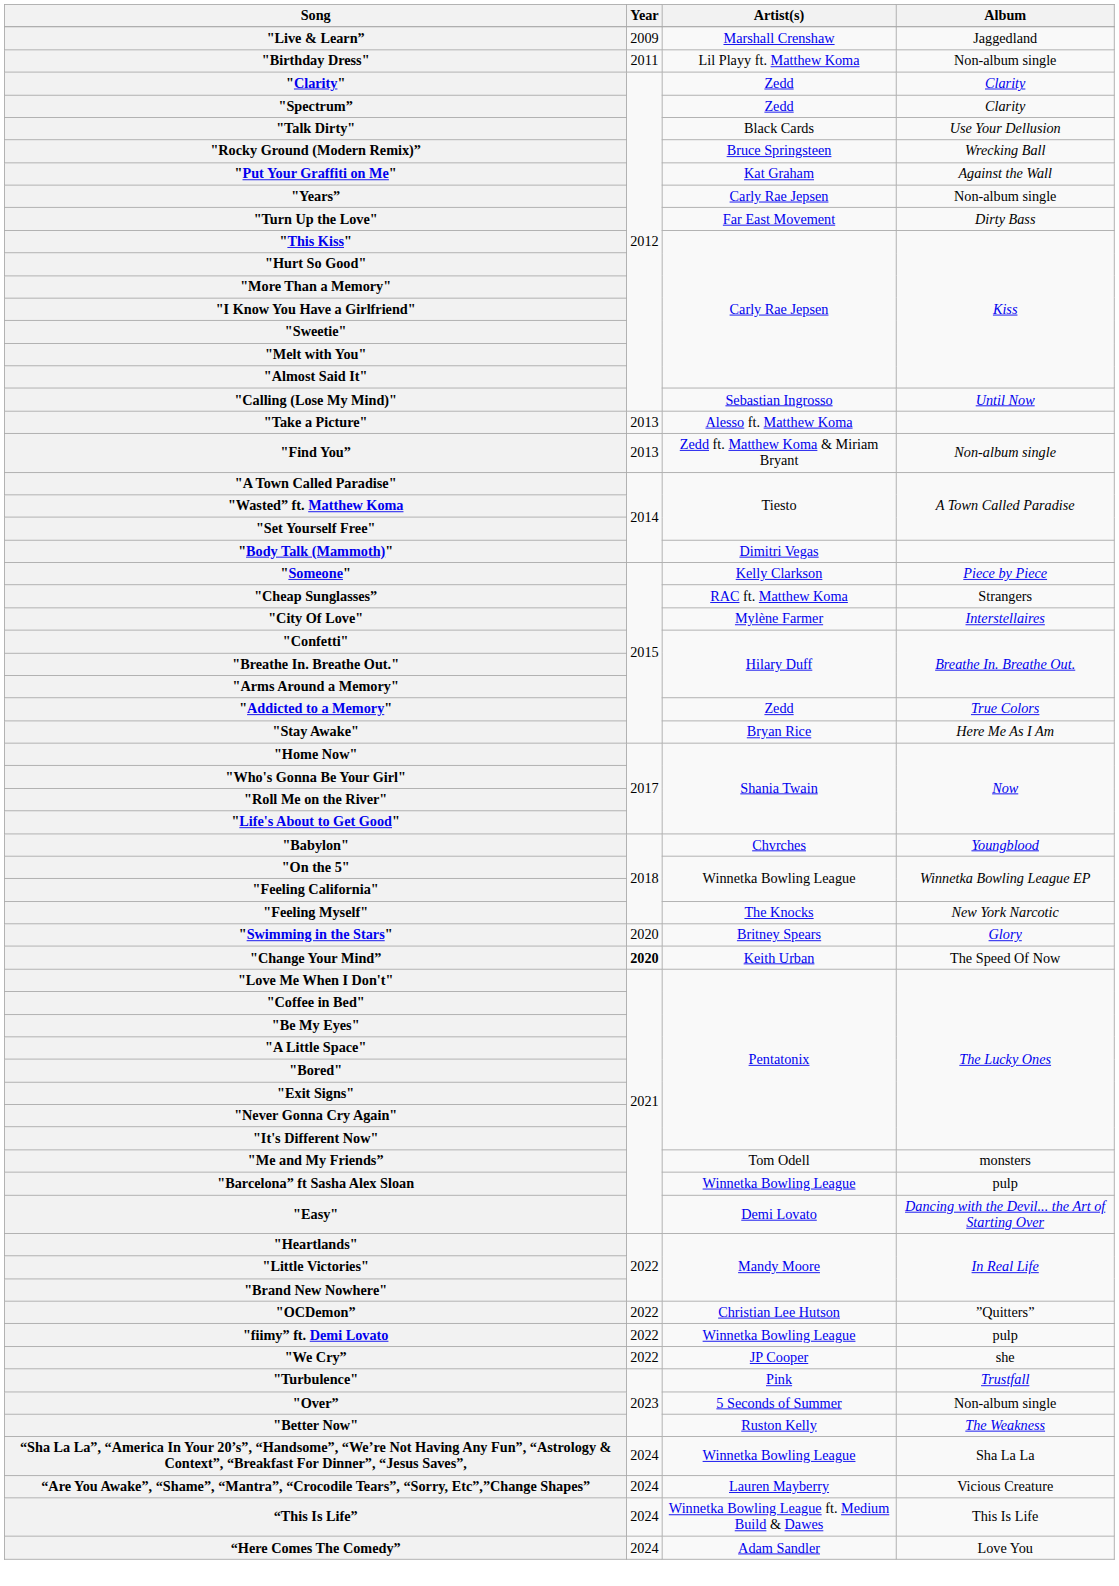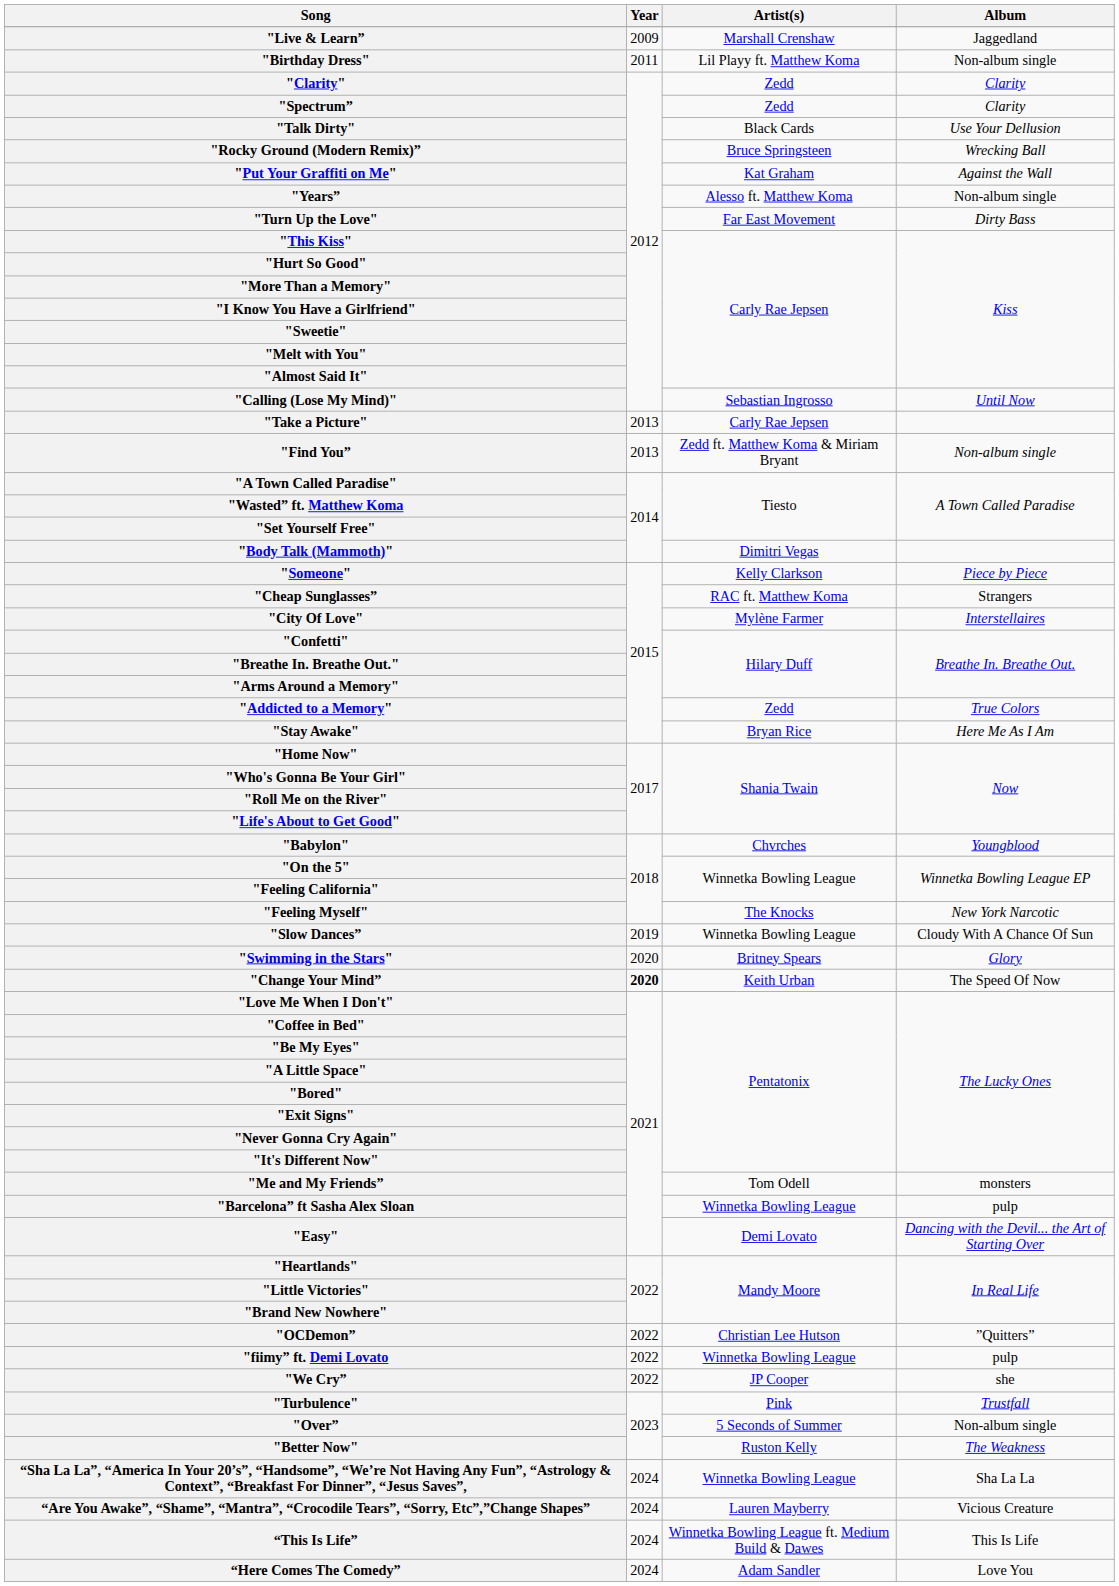 <table class="wikitable plainrowheaders" style="text-align:center;">
 <tr>
 <th scope="col">Song</th>
 <th scope="col">Year</th>
 <th scope="col">Artist(s)</th>
 <th scope="col">Album</th>
 </tr>
 <tr>
 </tr>
 <tr>
 <th scope="row">"Live & Learn”</th>
 <td>2009</td>
 <td><a href='#'>Marshall Crenshaw</a></td>
 <td>Jaggedland</td>
 </tr>
 <tr>
 <th scope="row">"Birthday Dress"</th>
 <td>2011</td>
 <td>Lil Playy ft. <a href='#'>Matthew Koma</a></td>
 <td>Non-album single</td>
 </tr>
 <tr>
 <th scope="row">"<a href='#'>Clarity</a>"<br></th>
 <td rowspan="15">2012</td>
 <td><a href='#'>Zedd</a></td>
 <td><em><a href='#'>Clarity</a></em></td>
 </tr>
 <tr>
 <th scope="row">"Spectrum”</th>
 <td><a href='#'>Zedd</a></td>
 <td><em>Clarity</em></td>
 </tr>
 <tr>
 <th scope="row">"Talk Dirty"</th>
 <td>Black Cards</td>
 <td><em>Use Your Dellusion</em></td>
 </tr>
 <tr>
 <th scope="row">"Rocky Ground (Modern Remix)”</th>
 <td><a href='#'>Bruce Springsteen</a></td>
 <td><em>Wrecking Ball</em></td>
 </tr>
 <tr>
 <th scope="row">"<a href='#'>Put Your Graffiti on Me</a>"</th>
 <td><a href='#'>Kat Graham</a></td>
 <td><em>Against the Wall</em></td>
 </tr>
 <tr>
 <th scope="row">"Years”</th>
-<td><a href='#'>Carly Rae Jepsen</a></td>
+<td><a href='#'>Alesso</a> ft. <a href='#'>Matthew Koma</a></td>
 <td>Non-album single</td>
 </tr>
 <tr>
 <th scope="row">"Turn Up the Love"</th>
 <td><a href='#'>Far East Movement</a></td>
 <td><em>Dirty Bass</em></td>
 </tr>
 <tr>
 <th scope="row">"<a href='#'>This Kiss</a>"</th>
 <td rowspan="7"><a href='#'>Carly Rae Jepsen</a></td>
 <td rowspan="7"><em><a href='#'>Kiss</a></em></td>
 </tr>
 <tr>
 <th scope="row">"Hurt So Good"</th>
 </tr>
 <tr>
 <th scope="row">"More Than a Memory"</th>
 </tr>
 <tr>
 <th scope="row">"I Know You Have a Girlfriend"</th>
 </tr>
 <tr>
 <th scope="row">"Sweetie"</th>
 </tr>
 <tr>
 <th scope="row">"Melt with You"</th>
 </tr>
 <tr>
 <th scope="row">"Almost Said It"</th>
 </tr>
 <tr>
 <th scope="row">"Calling (Lose My Mind)"<br></th>
 <td><a href='#'>Sebastian Ingrosso</a></td>
 <td><em><a href='#'>Until Now</a></em></td>
 </tr>
 <tr>
 <th scope="row">"Take a Picture"</th>
 <td>2013</td>
-<td><a href='#'>Alesso</a> ft. <a href='#'>Matthew Koma</a></td>
+<td><a href='#'>Carly Rae Jepsen</a></td>
 <td></td>
 </tr>
 <tr>
 <th scope="row">"Find You”</th>
 <td>2013</td>
 <td><a href='#'>Zedd</a> ft. <a href='#'>Matthew Koma</a> & Miriam Bryant</td>
 <td><em>Non-album single</em></td>
 </tr>
 <tr>
 <th scope="row">"A Town Called Paradise"<br></th>
 <td rowspan="4">2014</td>
 <td rowspan="3">Tiesto</td>
 <td rowspan="3"><em>A Town Called Paradise</em></td>
 </tr>
 <tr>
 <th scope="row">"Wasted” ft. <a href='#'>Matthew Koma</a></th>
 </tr>
 <tr>
 <th scope="row">"Set Yourself Free"<br></th>
 </tr>
 <tr>
 <th scope="row">"<a href='#'>Body Talk (Mammoth)</a>"<br></th>
 <td><a href='#'>Dimitri Vegas</a></td>
 <td></td>
 </tr>
 <tr>
 <th scope="row">"<a href='#'>Someone</a>"</th>
 <td rowspan="8">2015</td>
 <td><a href='#'>Kelly Clarkson</a></td>
 <td><em><a href='#'>Piece by Piece</a></em></td>
 </tr>
 <tr>
 <th scope="row">"Cheap Sunglasses”</th>
 <td><a href='#'>RAC</a> ft. <a href='#'>Matthew Koma</a></td>
 <td>Strangers</td>
 </tr>
 <tr>
 <th scope="row">"City Of Love"</th>
 <td><a href='#'>Mylène Farmer</a></td>
 <td><em><a href='#'>Interstellaires</a></em></td>
 </tr>
 <tr>
 <th scope="row">"Confetti"</th>
 <td rowspan="3"><a href='#'>Hilary Duff</a></td>
 <td rowspan="3"><em><a href='#'>Breathe In. Breathe Out.</a></em></td>
 </tr>
 <tr>
 <th scope="row">"Breathe In. Breathe Out."</th>
 </tr>
 <tr>
 <th scope="row">"Arms Around a Memory"</th>
 </tr>
 <tr>
 <th scope="row">"<a href='#'>Addicted to a Memory</a>"<br></th>
 <td><a href='#'>Zedd</a></td>
 <td><em><a href='#'>True Colors</a></em></td>
 </tr>
 <tr>
 <th scope="row">"Stay Awake"</th>
 <td><a href='#'>Bryan Rice</a></td>
 <td><em>Here Me As I Am</em></td>
 </tr>
 <tr>
 <th scope="row">"Home Now"</th>
 <td rowspan="4">2017</td>
 <td rowspan="4"><a href='#'>Shania Twain</a></td>
 <td rowspan="4"><em><a href='#'>Now</a></em></td>
 </tr>
 <tr>
 <th scope="row">"Who's Gonna Be Your Girl"</th>
 </tr>
 <tr>
 <th scope="row">"Roll Me on the River"</th>
 </tr>
 <tr>
 <th scope="row">"<a href='#'>Life's About to Get Good</a>"</th>
 </tr>
 <tr>
 <th scope="row">"Babylon"</th>
 <td rowspan="4">2018</td>
 <td><a href='#'>Chvrches</a></td>
 <td><em><a href='#'>Youngblood</a></em></td>
 </tr>
 <tr>
 <th scope="row">"On the 5"</th>
 <td rowspan="2">Winnetka Bowling League</td>
 <td rowspan="2"><em>Winnetka Bowling League EP</em></td>
 </tr>
 <tr>
 <th scope="row">"Feeling California"</th>
 </tr>
 <tr>
 <th scope="row">"Feeling Myself"</th>
 <td><a href='#'>The Knocks</a></td>
 <td><em>New York Narcotic</em></td>
+</tr>
+<tr>
+<th scope="row">"Slow Dances”</th>
+<td>2019</td>
+<td>Winnetka Bowling League</td>
+<td>Cloudy With A Chance Of Sun</td>
 </tr>
 <tr>
 <th scope="row">"<a href='#'>Swimming in the Stars</a>"</th>
 <td rowspan="1">2020</td>
 <td><a href='#'>Britney Spears</a></td>
 <td><em><a href='#'>Glory</a></em></td>
 </tr>
 <tr>
 <th scope="row">"Change Your Mind”</th>
 <td><strong>2020</strong></td>
 <td><a href='#'>Keith Urban</a></td>
 <td>The Speed Of Now</td>
 </tr>
 <tr>
 <th scope="row">"Love Me When I Don't"</th>
 <td rowspan="11">2021</td>
 <td rowspan="8"><a href='#'>Pentatonix</a></td>
 <td rowspan="8"><em><a href='#'>The Lucky Ones</a></em></td>
 </tr>
 <tr>
 <th scope="row">"Coffee in Bed"</th>
 </tr>
 <tr>
 <th scope="row">"Be My Eyes"</th>
 </tr>
 <tr>
 <th scope="row">"A Little Space"</th>
 </tr>
 <tr>
 <th scope="row">"Bored"</th>
 </tr>
 <tr>
 <th scope="row">"Exit Signs"</th>
 </tr>
 <tr>
 <th scope="row">"Never Gonna Cry Again"</th>
 </tr>
 <tr>
 <th scope="row">"It's Different Now"</th>
 </tr>
 <tr>
 <th scope="row">"Me and My Friends”</th>
 <td>Tom Odell</td>
 <td>monsters</td>
 </tr>
 <tr>
 <th scope="row">"Barcelona” ft Sasha Alex Sloan</th>
 <td><a href='#'>Winnetka Bowling League</a></td>
 <td>pulp</td>
 </tr>
 <tr>
 <th scope="row">"Easy"<br></th>
 <td><a href='#'>Demi Lovato</a></td>
 <td><em><a href='#'>Dancing with the Devil... the Art of Starting Over</a></em></td>
 </tr>
 <tr>
 <th scope="row">"Heartlands"</th>
 <td rowspan="3">2022</td>
 <td rowspan="3"><a href='#'>Mandy Moore</a></td>
 <td rowspan="3"><em><a href='#'>In Real Life</a></em></td>
 </tr>
 <tr>
 <th scope="row">"Little Victories"</th>
 </tr>
 <tr>
 <th scope="row">"Brand New Nowhere"</th>
 </tr>
 <tr>
 <th scope="row">"OCDemon”</th>
 <td>2022</td>
 <td><a href='#'>Christian Lee Hutson</a></td>
 <td>”Quitters”</td>
 </tr>
 <tr>
 <th scope="row">"fiimy” ft. <a href='#'>Demi Lovato</a></th>
 <td>2022</td>
 <td><a href='#'>Winnetka Bowling League</a></td>
 <td>pulp</td>
 </tr>
 <tr>
 <th scope="row">"We Cry”</th>
 <td>2022</td>
 <td><a href='#'>JP Cooper</a></td>
 <td>she</td>
 </tr>
 <tr>
 <th scope="row">"Turbulence"</th>
 <td rowspan="3">2023</td>
 <td><a href='#'>Pink</a></td>
 <td><em><a href='#'>Trustfall</a></em></td>
 </tr>
 <tr>
 <th scope="row">"Over”</th>
 <td><a href='#'>5 Seconds of Summer</a></td>
 <td>Non-album single</td>
 </tr>
 <tr>
 <th scope="row">"Better Now"</th>
 <td><a href='#'>Ruston Kelly</a></td>
 <td><em><a href='#'>The Weakness</a></em></td>
 </tr>
 <tr>
 <th scope="row">“Sha La La”, “America In Your 20’s”, “Handsome”, “We’re Not Having Any Fun”, “Astrology & Context”, “Breakfast For Dinner”, “Jesus Saves”,</th>
 <td>2024</td>
 <td><a href='#'>Winnetka Bowling League</a></td>
 <td>Sha La La</td>
 </tr>
 <tr>
 <th scope="row">“Are You Awake”, “Shame”, “Mantra”, “Crocodile Tears”, “Sorry, Etc”,”Change Shapes”</th>
 <td>2024</td>
 <td><a href='#'>Lauren Mayberry</a></td>
 <td>Vicious Creature</td>
 </tr>
 <tr>
 <th scope="row">“This Is Life”</th>
 <td>2024</td>
 <td><a href='#'>Winnetka Bowling League</a> ft. <a href='#'>Medium Build</a> & <a href='#'>Dawes</a></td>
 <td>This Is Life</td>
 </tr>
 <tr>
 <th scope="row">“Here Comes The Comedy”</th>
 <td>2024</td>
 <td><a href='#'>Adam Sandler</a></td>
 <td>Love You</td>
 </tr>
 </table>
